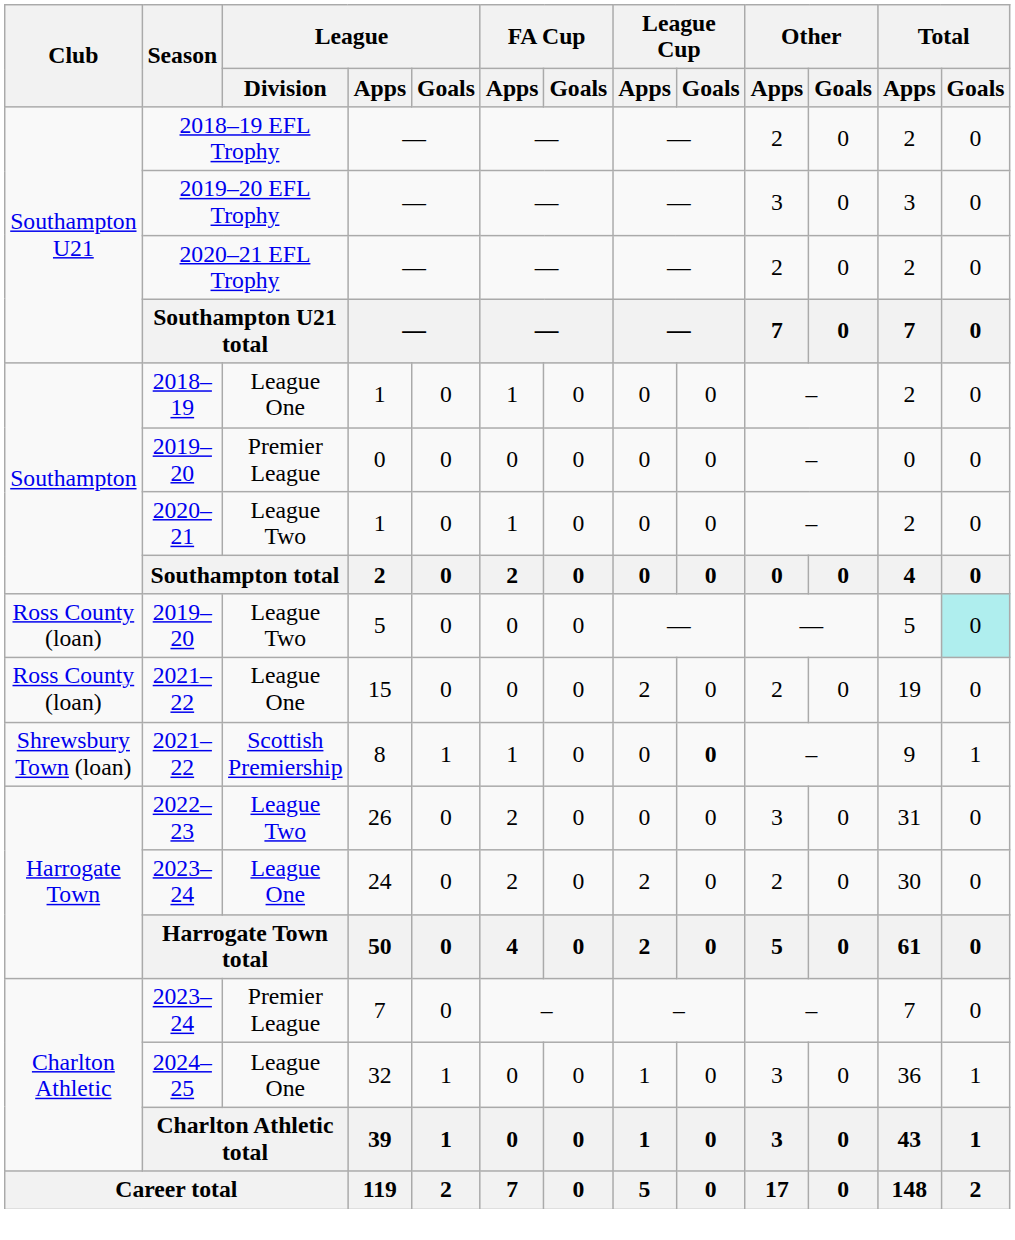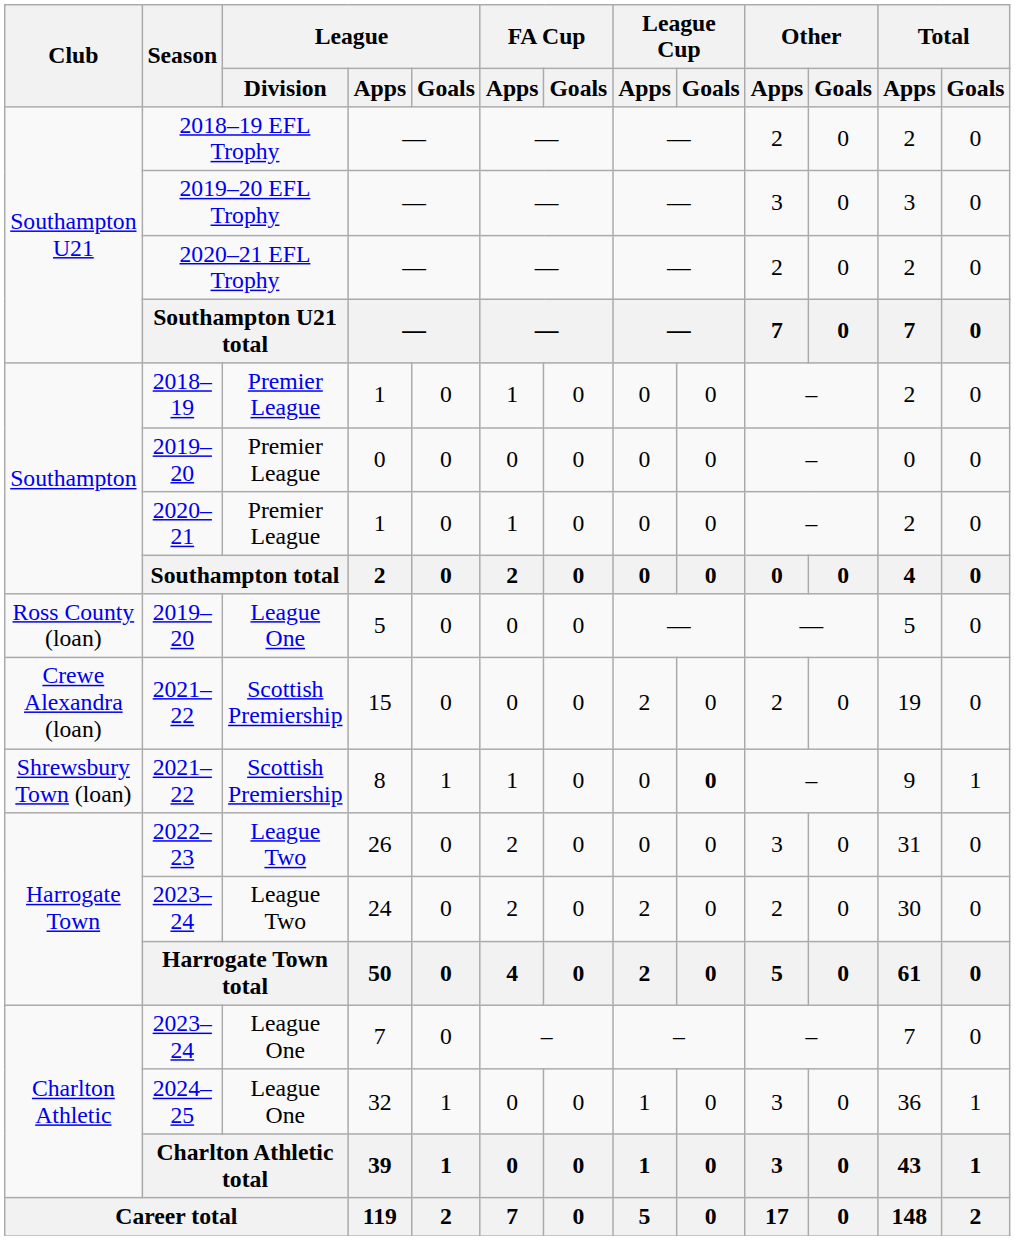 <table class="wikitable" style="text-align: center;">
 <tr>
 <th rowspan="2">Club</th>
 <th rowspan="2">Season</th>
 <th colspan="3">League</th>
 <th colspan="2">FA Cup</th>
 <th colspan="2">League Cup</th>
 <th colspan="2">Other</th>
 <th colspan="2">Total</th>
 </tr>
 <tr>
 <th>Division</th>
 <th>Apps</th>
 <th>Goals</th>
 <th>Apps</th>
 <th>Goals</th>
 <th>Apps</th>
 <th>Goals</th>
 <th>Apps</th>
 <th>Goals</th>
 <th>Apps</th>
 <th>Goals</th>
 </tr>
 <tr>
 <td rowspan="4"><a href='#'>Southampton U21</a></td>
 <td colspan="2"><a href='#'>2018–19 EFL Trophy</a></td>
 <td colspan="2">—</td>
 <td colspan="2">—</td>
 <td colspan="2">—</td>
 <td>2</td>
 <td>0</td>
 <td>2</td>
 <td>0</td>
 </tr>
 <tr>
 <td colspan="2"><a href='#'>2019–20 EFL Trophy</a></td>
 <td colspan="2">—</td>
 <td colspan="2">—</td>
 <td colspan="2">—</td>
 <td>3</td>
 <td>0</td>
 <td>3</td>
 <td>0</td>
 </tr>
 <tr>
 <td colspan="2"><a href='#'>2020–21 EFL Trophy</a></td>
 <td colspan="2">—</td>
 <td colspan="2">—</td>
 <td colspan="2">—</td>
 <td>2</td>
 <td>0</td>
 <td>2</td>
 <td>0</td>
 </tr>
 <tr>
 <th colspan="2">Southampton U21 total</th>
 <th colspan="2">—</th>
 <th colspan="2">—</th>
 <th colspan="2">—</th>
 <th>7</th>
 <th>0</th>
 <th>7</th>
 <th>0</th>
 </tr>
 <tr>
 <td rowspan="4"><a href='#'>Southampton</a></td>
 <td><a href='#'>2018–19</a></td>
-<td>League One</td>
+<td><a href='#'>Premier League</a></td>
 <td>1</td>
 <td>0</td>
 <td>1</td>
 <td>0</td>
 <td>0</td>
 <td>0</td>
 <td colspan="2">–</td>
 <td>2</td>
 <td>0</td>
 </tr>
 <tr>
 <td><a href='#'>2019–20</a></td>
 <td>Premier League</td>
 <td>0</td>
 <td>0</td>
 <td>0</td>
 <td>0</td>
 <td>0</td>
 <td>0</td>
 <td colspan="2">–</td>
 <td>0</td>
 <td>0</td>
 </tr>
 <tr>
 <td><a href='#'>2020–21</a></td>
-<td>League Two</td>
+<td>Premier League</td>
 <td>1</td>
 <td>0</td>
 <td>1</td>
 <td>0</td>
 <td>0</td>
 <td>0</td>
 <td colspan="2">–</td>
 <td>2</td>
 <td>0</td>
 </tr>
 <tr>
 <th colspan="2">Southampton total</th>
 <th>2</th>
 <th>0</th>
 <th>2</th>
 <th>0</th>
 <th>0</th>
 <th>0</th>
 <th>0</th>
 <th>0</th>
 <th>4</th>
 <th>0</th>
 </tr>
 <tr>
 <td><a href='#'>Ross County</a> (loan)</td>
 <td><a href='#'>2019–20</a></td>
-<td>League Two</td>
+<td><a href='#'>League One</a></td>
 <td>5</td>
 <td>0</td>
 <td>0</td>
 <td>0</td>
 <td colspan="2">—</td>
 <td colspan="2">—</td>
 <td>5</td>
-<td style="background: paleturquoise;">0</td>
+<td>0</td>
 </tr>
 <tr>
-<td><a href='#'>Ross County</a> (loan)</td>
+<td><a href='#'>Crewe Alexandra</a> (loan)</td>
 <td><a href='#'>2021–22</a></td>
-<td>League One</td>
+<td><a href='#'>Scottish Premiership</a></td>
 <td>15</td>
 <td>0</td>
 <td>0</td>
 <td>0</td>
 <td>2</td>
 <td>0</td>
 <td>2</td>
 <td>0</td>
 <td>19</td>
 <td>0</td>
 </tr>
 <tr>
 <td><a href='#'>Shrewsbury Town</a> (loan)</td>
 <td><a href='#'>2021–22</a></td>
 <td><a href='#'>Scottish Premiership</a></td>
 <td>8</td>
 <td>1</td>
 <td>1</td>
 <td>0</td>
 <td>0</td>
 <td><strong>0</strong></td>
 <td colspan="2">–</td>
 <td>9</td>
 <td>1</td>
 </tr>
 <tr>
 <td rowspan="3"><a href='#'>Harrogate Town</a></td>
 <td><a href='#'>2022–23</a></td>
 <td><a href='#'>League Two</a></td>
 <td>26</td>
 <td>0</td>
 <td>2</td>
 <td>0</td>
 <td>0</td>
 <td>0</td>
 <td>3</td>
 <td>0</td>
 <td>31</td>
 <td>0</td>
 </tr>
 <tr>
 <td><a href='#'>2023–24</a></td>
-<td><a href='#'>League One</a></td>
+<td>League Two</td>
 <td>24</td>
 <td>0</td>
 <td>2</td>
 <td>0</td>
 <td>2</td>
 <td>0</td>
 <td>2</td>
 <td>0</td>
 <td>30</td>
 <td>0</td>
 </tr>
 <tr>
 <th colspan="2">Harrogate Town total</th>
 <th>50</th>
 <th>0</th>
 <th>4</th>
 <th>0</th>
 <th>2</th>
 <th>0</th>
 <th>5</th>
 <th>0</th>
 <th>61</th>
 <th>0</th>
 </tr>
 <tr>
 <td rowspan="3"><a href='#'>Charlton Athletic</a></td>
 <td><a href='#'>2023–24</a></td>
-<td>Premier League</td>
+<td>League One</td>
 <td>7</td>
 <td>0</td>
 <td colspan="2">–</td>
 <td colspan="2">–</td>
 <td colspan="2">–</td>
 <td>7</td>
 <td>0</td>
 </tr>
 <tr>
 <td><a href='#'>2024–25</a></td>
 <td>League One</td>
 <td>32</td>
 <td>1</td>
 <td>0</td>
 <td>0</td>
 <td>1</td>
 <td>0</td>
 <td>3</td>
 <td>0</td>
 <td>36</td>
 <td>1</td>
 </tr>
 <tr>
 <th colspan="2">Charlton Athletic total</th>
 <th>39</th>
 <th>1</th>
 <th>0</th>
 <th>0</th>
 <th>1</th>
 <th>0</th>
 <th>3</th>
 <th>0</th>
 <th>43</th>
 <th>1</th>
 </tr>
 <tr>
 <th colspan=3>Career total</th>
 <th>119</th>
 <th>2</th>
 <th>7</th>
 <th>0</th>
 <th>5</th>
 <th>0</th>
 <th>17</th>
 <th>0</th>
 <th>148</th>
 <th>2</th>
 </tr>
 </table>
